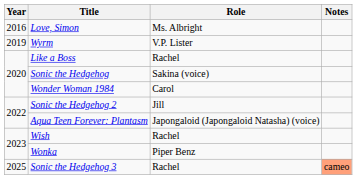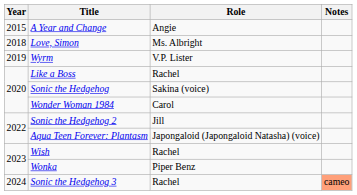 <table class="wikitable sortable">
 <tr>
 <th>Year</th>
 <th>Title</th>
 <th>Role</th>
 <th class="unsortable">Notes</th>
 </tr>
 <tr>
-<td>2016</td>
+<td>2015</td>
+<td><em><a href='#'>A Year and Change</a></em></td>
+<td>Angie</td>
+<td></td>
+</tr>
+<tr>
+<td>2018</td>
 <td><em><a href='#'>Love, Simon</a></em></td>
 <td>Ms. Albright</td>
 <td></td>
 </tr>
 <tr>
 <td>2019</td>
 <td><em><a href='#'>Wyrm</a></em></td>
 <td>V.P. Lister</td>
 <td></td>
 </tr>
 <tr>
 <td rowspan="3">2020</td>
 <td><em><a href='#'>Like a Boss</a></em></td>
 <td>Rachel</td>
 <td></td>
 </tr>
 <tr>
 <td><em><a href='#'>Sonic the Hedgehog</a></em></td>
 <td>Sakina (voice)</td>
 <td></td>
 </tr>
 <tr>
 <td><em><a href='#'>Wonder Woman 1984</a></em></td>
 <td>Carol</td>
 <td></td>
 </tr>
 <tr>
 <td rowspan="2">2022</td>
 <td><em><a href='#'>Sonic the Hedgehog 2</a></em></td>
 <td>Jill</td>
 <td></td>
 </tr>
 <tr>
 <td><em><a href='#'>Aqua Teen Forever: Plantasm</a></em></td>
 <td>Japongaloid (Japongaloid Natasha) (voice)</td>
 <td></td>
 </tr>
 <tr>
 <td rowspan="2">2023</td>
 <td><em><a href='#'>Wish</a></em></td>
 <td>Rachel</td>
 </tr>
 <tr>
 <td><em><a href='#'>Wonka</a></em></td>
 <td>Piper Benz</td>
 <td></td>
 </tr>
 <tr>
-<td>2025</td>
+<td>2024</td>
 <td><em><a href='#'>Sonic the Hedgehog 3</a></em></td>
 <td>Rachel</td>
 <td style="background: lightsalmon;">cameo</td>
 </tr>
 </table>
